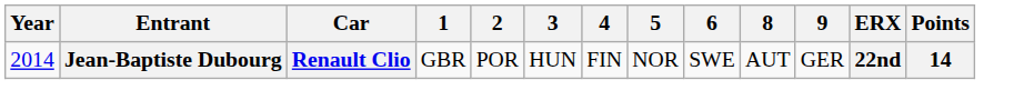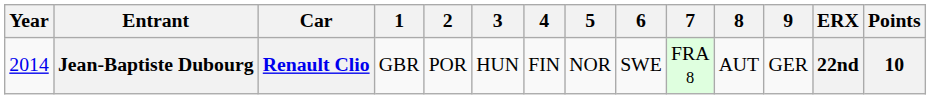 <table class="wikitable" border="1" style="text-align:center; font-size:90%;">
 <tr valign="top">
 <th>Year</th>
 <th>Entrant</th>
 <th>Car</th>
 <th>1</th>
 <th>2</th>
 <th>3</th>
 <th>4</th>
 <th>5</th>
 <th>6</th>
+<th>7</th>
 <th>8</th>
 <th>9</th>
 <th>ERX</th>
 <th>Points</th>
 </tr>
 <tr>
 <td><a href='#'>2014</a></td>
 <th>Jean-Baptiste Dubourg</th>
 <th><a href='#'>Renault Clio</a></th>
 <td>GBR<br><small></small></td>
 <td>POR<br><small></small></td>
 <td>HUN<br><small></small></td>
 <td>FIN<br><small></small></td>
 <td>NOR<br><small></small></td>
 <td>SWE<br><small></small></td>
+<td style="background:#dfffdf;">FRA<br><small>8</small></td>
 <td>AUT<br><small></small></td>
 <td>GER<br><small></small></td>
 <th>22nd</th>
-<th>14</th>
+<th>10</th>
 </tr>
 </table>
